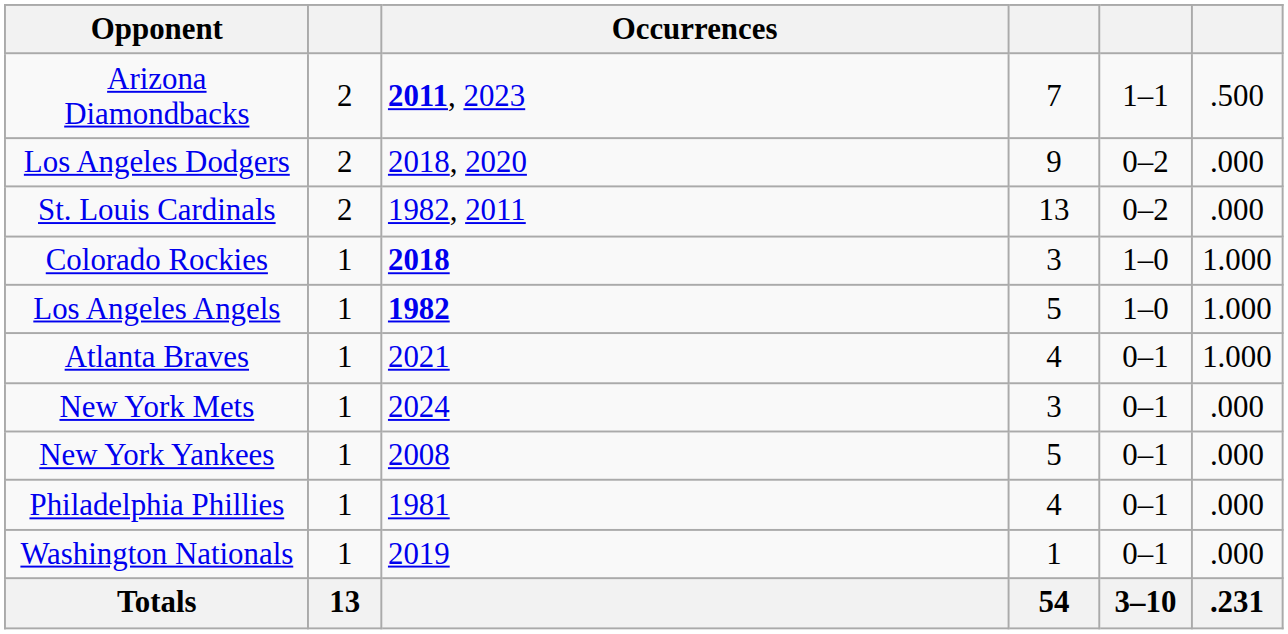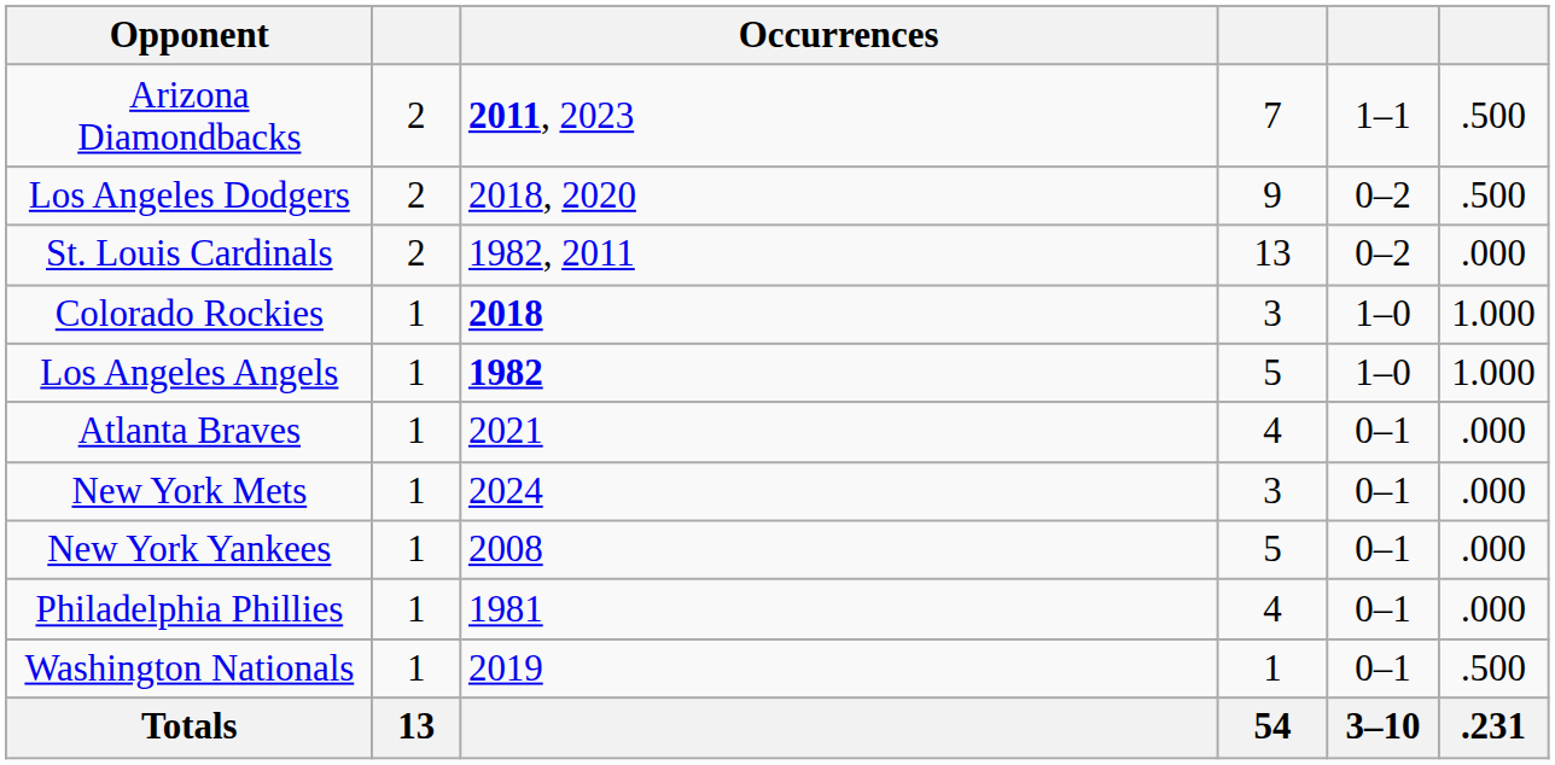 <table class="wikitable sortable" style="text-align: center; width: 75%;">
 <tr>
 <th width="150">Opponent</th>
 <th width="30"></th>
 <th>Occurrences</th>
 <th width="40"></th>
 <th width="40"></th>
 <th width="40"></th>
 </tr>
 <tr>
 <td><a href='#'>Arizona Diamondbacks</a></td>
 <td>2</td>
 <td align=left><strong><a href='#'>2011</a></strong>, <a href='#'>2023</a></td>
 <td>7</td>
 <td>1–1</td>
 <td>.500</td>
 </tr>
 <tr>
 <td><a href='#'>Los Angeles Dodgers</a></td>
 <td>2</td>
 <td align=left><a href='#'>2018</a>, <a href='#'>2020</a></td>
 <td>9</td>
 <td>0–2</td>
-<td>.000</td>
+<td>.500</td>
 </tr>
 <tr>
 <td><a href='#'>St. Louis Cardinals</a></td>
 <td>2</td>
 <td align=left><a href='#'>1982</a>, <a href='#'>2011</a></td>
 <td>13</td>
 <td>0–2</td>
 <td>.000</td>
 </tr>
 <tr>
 <td><a href='#'>Colorado Rockies</a></td>
 <td>1</td>
 <td align=left><strong><a href='#'>2018</a></strong></td>
 <td>3</td>
 <td>1–0</td>
 <td>1.000</td>
 </tr>
 <tr>
 <td><a href='#'>Los Angeles Angels</a></td>
 <td>1</td>
 <td align=left><strong><a href='#'>1982</a></strong></td>
 <td>5</td>
 <td>1–0</td>
 <td>1.000</td>
 </tr>
 <tr>
 <td><a href='#'>Atlanta Braves</a></td>
 <td>1</td>
 <td align=left><a href='#'>2021</a></td>
 <td>4</td>
 <td>0–1</td>
-<td>1.000</td>
+<td>.000</td>
 </tr>
 <tr>
 <td><a href='#'>New York Mets</a></td>
 <td>1</td>
 <td align=left><a href='#'>2024</a></td>
 <td>3</td>
 <td>0–1</td>
 <td>.000</td>
 </tr>
 <tr>
 <td><a href='#'>New York Yankees</a></td>
 <td>1</td>
 <td align=left><a href='#'>2008</a></td>
 <td>5</td>
 <td>0–1</td>
 <td>.000</td>
 </tr>
 <tr>
 <td><a href='#'>Philadelphia Phillies</a></td>
 <td>1</td>
 <td align=left><a href='#'>1981</a></td>
 <td>4</td>
 <td>0–1</td>
 <td>.000</td>
 </tr>
 <tr>
 <td><a href='#'>Washington Nationals</a></td>
 <td>1</td>
 <td align=left><a href='#'>2019</a></td>
 <td>1</td>
 <td>0–1</td>
-<td>.000</td>
+<td>.500</td>
 </tr>
 <tr>
 <th width="150">Totals</th>
 <th width="30">13</th>
 <th></th>
 <th width="40">54</th>
 <th width="40">3–10</th>
 <th width="40">.231</th>
 </tr>
 </table>
